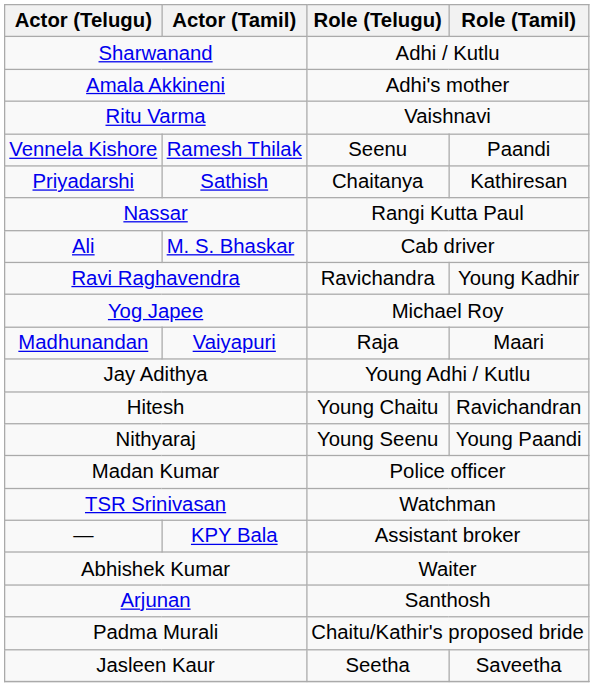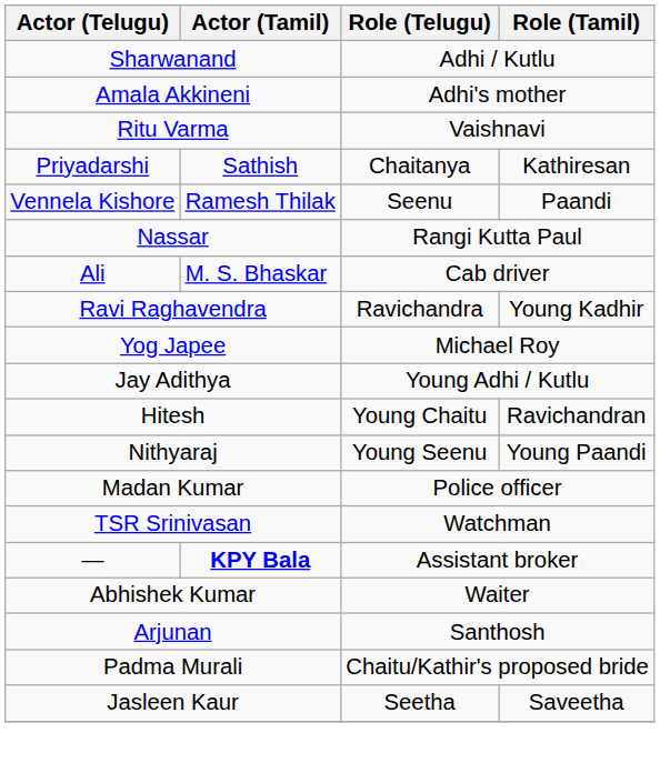 <table class="wikitable">
 <tr>
 <th>Actor (Telugu)</th>
 <th>Actor (Tamil)</th>
 <th>Role (Telugu)</th>
 <th>Role (Tamil)</th>
 </tr>
 <tr>
 <td colspan="2" style="text-align:center;"><a href='#'>Sharwanand</a></td>
 <td colspan="2" style="text-align:center;">Adhi / Kutlu</td>
 </tr>
 <tr>
 <td colspan="2" style="text-align:center;"><a href='#'>Amala Akkineni</a></td>
 <td colspan="2" style="text-align:center;">Adhi's mother</td>
 </tr>
 <tr>
 <td colspan="2" style="text-align:center;"><a href='#'>Ritu Varma</a></td>
 <td colspan="2" style="text-align:center;">Vaishnavi</td>
 </tr>
 <tr>
+<td style="text-align:center;"><a href='#'>Priyadarshi</a></td>
+<td style="text-align:center;"><a href='#'>Sathish</a></td>
+<td style="text-align:center;">Chaitanya</td>
+<td style="text-align:center;">Kathiresan</td>
+</tr>
+<tr>
 <td style="text-align:center;"><a href='#'>Vennela Kishore</a></td>
 <td style="text-align:center;"><a href='#'>Ramesh Thilak</a></td>
 <td style="text-align:center;">Seenu</td>
 <td style="text-align:center;">Paandi</td>
-</tr>
-<tr>
-<td style="text-align:center;"><a href='#'>Priyadarshi</a></td>
-<td style="text-align:center;"><a href='#'>Sathish</a></td>
-<td style="text-align:center;">Chaitanya</td>
-<td style="text-align:center;">Kathiresan</td>
 </tr>
 <tr>
 <td colspan="2" style="text-align:center;"><a href='#'>Nassar</a></td>
 <td colspan="2" style="text-align:center;">Rangi Kutta Paul</td>
 </tr>
 <tr>
 <td style="text-align:center;"><a href='#'>Ali</a></td>
 <td><a href='#'>M. S. Bhaskar</a></td>
 <td colspan="2" style="text-align:center;">Cab driver</td>
 </tr>
 <tr>
 <td colspan="2" style="text-align:center;"><a href='#'>Ravi Raghavendra</a></td>
 <td style="text-align:center;">Ravichandra</td>
 <td style="text-align:center;">Young Kadhir</td>
 </tr>
 <tr>
 <td colspan="2" style="text-align:center;"><a href='#'>Yog Japee</a></td>
 <td colspan="2" style="text-align:center;">Michael Roy</td>
-</tr>
-<tr>
-<td style="text-align:center;"><a href='#'>Madhunandan</a></td>
-<td style="text-align:center;"><a href='#'>Vaiyapuri</a></td>
-<td style="text-align:center;">Raja</td>
-<td style="text-align:center;">Maari</td>
 </tr>
 <tr>
 <td colspan="2" style="text-align:center;">Jay Adithya</td>
 <td colspan="2" style="text-align:center;">Young Adhi / Kutlu</td>
 </tr>
 <tr>
 <td colspan="2" style="text-align:center;">Hitesh</td>
 <td style="text-align:center;">Young Chaitu</td>
 <td style="text-align:center;">Ravichandran</td>
 </tr>
 <tr>
 <td colspan="2" style="text-align:center;">Nithyaraj</td>
 <td style="text-align:center;">Young Seenu</td>
 <td style="text-align:center;">Young Paandi</td>
 </tr>
 <tr>
 <td colspan="2" style="text-align:center;">Madan Kumar</td>
 <td colspan="2" style="text-align:center;">Police officer</td>
 </tr>
 <tr>
 <td colspan="2" style="text-align:center;"><a href='#'>TSR Srinivasan</a></td>
 <td colspan="2" style="text-align:center;">Watchman</td>
 </tr>
 <tr>
 <td style="text-align:center;">—</td>
-<td style="text-align:center;"><a href='#'>KPY Bala</a></td>
+<td style="text-align:center;"><strong><a href='#'>KPY Bala</a></strong></td>
 <td colspan="2" style="text-align:center;">Assistant broker</td>
 </tr>
 <tr>
 <td colspan="2" style="text-align:center;">Abhishek Kumar</td>
 <td colspan="2" style="text-align:center;">Waiter</td>
 </tr>
 <tr>
 <td colspan="2" style="text-align:center;"><a href='#'>Arjunan</a></td>
 <td colspan="2" style="text-align:center;">Santhosh</td>
 </tr>
 <tr>
 <td colspan="2" style="text-align:center;">Padma Murali</td>
 <td colspan="2" style="text-align:center;">Chaitu/Kathir's proposed bride</td>
 </tr>
 <tr>
 <td colspan="2" style="text-align:center;">Jasleen Kaur</td>
 <td style="text-align:center;">Seetha</td>
 <td style="text-align:center;">Saveetha</td>
 </tr>
 <tr>
 </tr>
 </table>
